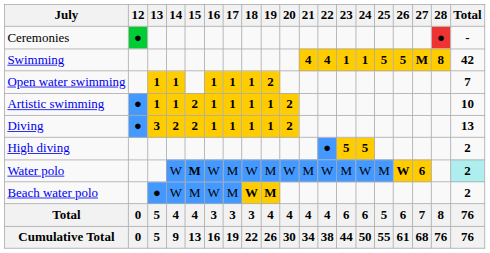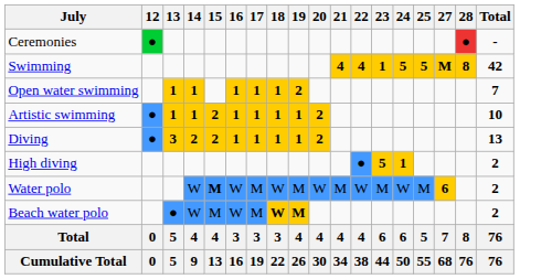 <table class="wikitable" style="line-height:1.25em; text-align:center">
 <tr>
 <th>July</th>
 <th>12</th>
 <th>13</th>
 <th>14</th>
 <th>15</th>
 <th>16</th>
 <th>17</th>
 <th>18</th>
 <th>19</th>
 <th>20</th>
 <th>21</th>
 <th>22</th>
 <th>23</th>
 <th>24</th>
 <th>25</th>
-<th>26</th>
 <th>27</th>
 <th>28</th>
 <th>Total</th>
 </tr>
 <tr>
 <td align=left>Ceremonies</td>
 <td bgcolor=#00cc33><strong>●</strong></td>
-<td></td>
 <td></td>
 <td></td>
 <td></td>
 <td></td>
 <td></td>
 <td></td>
 <td></td>
 <td></td>
 <td></td>
 <td></td>
 <td></td>
 <td></td>
 <td></td>
 <td></td>
 <td bgcolor=#ee3333 align=center><strong>●</strong></td>
 <td><strong>-</strong></td>
 </tr>
 <tr>
 <td align=left><a href='#'>Swimming</a></td>
 <td></td>
 <td></td>
 <td></td>
 <td></td>
 <td></td>
 <td></td>
 <td></td>
 <td></td>
 <td></td>
 <td bgcolor=ffcc00><strong>4</strong></td>
 <td bgcolor=ffcc00><strong>4</strong></td>
 <td bgcolor=ffcc00><strong>1</strong></td>
-<td bgcolor=ffcc00><strong>1</strong></td>
 <td bgcolor=ffcc00><strong>5</strong></td>
 <td bgcolor=ffcc00><strong>5</strong></td>
 <td bgcolor=ffcc00><strong>M</strong></td>
 <td bgcolor=ffcc00><strong>8</strong></td>
 <td><strong>42</strong></td>
 </tr>
 <tr>
 <td align=left><a href='#'>Open water swimming</a></td>
 <td></td>
 <td bgcolor=ffcc00><strong>1</strong></td>
 <td bgcolor=ffcc00><strong>1</strong></td>
 <td></td>
 <td bgcolor=ffcc00><strong>1</strong></td>
 <td bgcolor=ffcc00><strong>1</strong></td>
 <td bgcolor=ffcc00><strong>1</strong></td>
 <td bgcolor=ffcc00><strong>2</strong></td>
-<td></td>
 <td></td>
 <td></td>
 <td></td>
 <td></td>
 <td></td>
 <td></td>
 <td></td>
 <td></td>
 <td><strong>7</strong></td>
 </tr>
 <tr>
 <td align=left><a href='#'>Artistic swimming</a></td>
 <td bgcolor=4399ff>●</td>
 <td bgcolor=ffcc00><strong>1</strong></td>
 <td bgcolor=ffcc00><strong>1</strong></td>
 <td bgcolor=ffcc00><strong>2</strong></td>
 <td bgcolor=ffcc00><strong>1</strong></td>
 <td bgcolor=ffcc00><strong>1</strong></td>
 <td bgcolor=ffcc00><strong>1</strong></td>
 <td bgcolor=ffcc00><strong>1</strong></td>
 <td bgcolor=ffcc00><strong>2</strong></td>
 <td></td>
 <td></td>
 <td></td>
 <td></td>
 <td></td>
 <td></td>
 <td></td>
-<td></td>
 <td><strong>10</strong></td>
 </tr>
 <tr>
 <td align=left><a href='#'>Diving</a></td>
 <td bgcolor=4399ff>●</td>
 <td bgcolor=ffcc00><strong>3</strong></td>
 <td bgcolor=ffcc00><strong>2</strong></td>
 <td bgcolor=ffcc00><strong>2</strong></td>
 <td bgcolor=ffcc00><strong>1</strong></td>
 <td bgcolor=ffcc00><strong>1</strong></td>
 <td bgcolor=ffcc00><strong>1</strong></td>
 <td bgcolor=ffcc00><strong>1</strong></td>
 <td bgcolor=ffcc00><strong>2</strong></td>
-<td></td>
 <td></td>
 <td></td>
 <td></td>
 <td></td>
 <td></td>
 <td></td>
 <td></td>
 <td><strong>13</strong></td>
 </tr>
 <tr>
 <td align=left><a href='#'>High diving</a></td>
 <td></td>
 <td></td>
 <td></td>
 <td></td>
 <td></td>
 <td></td>
 <td></td>
 <td></td>
 <td></td>
 <td></td>
 <td bgcolor=4399ff>●</td>
 <td bgcolor=ffcc00><strong>5</strong></td>
-<td bgcolor=ffcc00><strong>5</strong></td>
-<td></td>
+<td bgcolor=ffcc00><strong>1</strong></td>
 <td></td>
 <td></td>
 <td></td>
 <td><strong>2</strong></td>
 </tr>
 <tr>
 <td align=left><a href='#'>Water polo</a></td>
 <td></td>
 <td></td>
 <td bgcolor=4399ff>W</td>
 <td bgcolor=4399ff><strong>M</strong></td>
 <td bgcolor=4399ff>W</td>
 <td bgcolor=4399ff>M</td>
 <td bgcolor=4399ff>W</td>
 <td bgcolor=4399ff>M</td>
 <td bgcolor=4399ff>W</td>
 <td bgcolor=4399ff>M</td>
 <td bgcolor=4399ff>W</td>
 <td bgcolor=4399ff>M</td>
 <td bgcolor=4399ff>W</td>
 <td bgcolor=4399ff>M</td>
-<td bgcolor=ffcc00><strong>W</strong></td>
 <td bgcolor=ffcc00><strong>6</strong></td>
 <td></td>
-<td style="background: paleturquoise;"><strong>2</strong></td>
+<td><strong>2</strong></td>
 </tr>
 <tr>
 <td align=left><a href='#'>Beach water polo</a></td>
 <td></td>
 <td bgcolor=4399ff>●</td>
 <td bgcolor=4399ff>W</td>
 <td bgcolor=4399ff>M</td>
 <td bgcolor=4399ff>W</td>
 <td bgcolor=4399ff>M</td>
 <td bgcolor=ffcc00><strong>W</strong></td>
 <td bgcolor=ffcc00><strong>M</strong></td>
-<td></td>
 <td></td>
 <td></td>
 <td></td>
 <td></td>
 <td></td>
 <td></td>
 <td></td>
 <td></td>
 <td><strong>2</strong></td>
 </tr>
 <tr>
 <th>Total</th>
 <th>0</th>
 <th>5</th>
 <th>4</th>
 <th>4</th>
 <th>3</th>
 <th>3</th>
 <th>3</th>
 <th>4</th>
 <th>4</th>
 <th>4</th>
 <th>4</th>
 <th>6</th>
 <th>6</th>
 <th>5</th>
-<th>6</th>
 <th>7</th>
 <th>8</th>
 <th>76</th>
 </tr>
 <tr>
 <th>Cumulative Total</th>
 <th>0</th>
 <th>5</th>
 <th>9</th>
 <th>13</th>
 <th>16</th>
 <th>19</th>
 <th>22</th>
 <th>26</th>
 <th>30</th>
 <th>34</th>
 <th>38</th>
 <th>44</th>
 <th>50</th>
 <th>55</th>
-<th>61</th>
 <th>68</th>
 <th>76</th>
 <th>76</th>
 </tr>
 </table>
